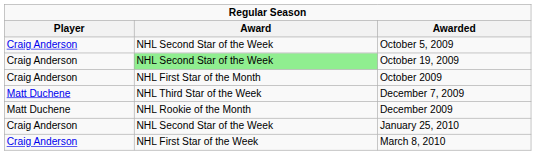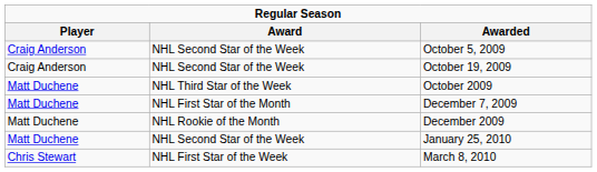 <table class="wikitable" width="52%">
 <tr>
 <td colspan="10" align="center"><strong>Regular Season</strong></td>
 </tr>
 <tr align="center"  bgcolor="#dddddd">
 <th>Player</th>
 <th>Award</th>
 <th>Awarded</th>
 </tr>
 <tr>
 <td><a href='#'>Craig Anderson</a></td>
 <td>NHL Second Star of the Week</td>
 <td>October 5, 2009</td>
 </tr>
 <tr>
 <td>Craig Anderson</td>
-<td style="background: lightgreen;">NHL Second Star of the Week</td>
+<td>NHL Second Star of the Week</td>
 <td>October 19, 2009</td>
 </tr>
 <tr>
-<td>Craig Anderson</td>
-<td>NHL First Star of the Month</td>
+<td><a href='#'>Matt Duchene</a></td>
+<td>NHL Third Star of the Week</td>
 <td>October 2009</td>
 </tr>
 <tr>
 <td><a href='#'>Matt Duchene</a></td>
-<td>NHL Third Star of the Week</td>
+<td>NHL First Star of the Month</td>
 <td>December 7, 2009</td>
 </tr>
 <tr>
 <td>Matt Duchene</td>
 <td>NHL Rookie of the Month</td>
 <td>December 2009</td>
 </tr>
 <tr>
-<td>Craig Anderson</td>
+<td><a href='#'>Matt Duchene</a></td>
 <td>NHL Second Star of the Week</td>
 <td>January 25, 2010</td>
 </tr>
 <tr>
-<td><a href='#'>Craig Anderson</a></td>
+<td><a href='#'>Chris Stewart</a></td>
 <td>NHL First Star of the Week</td>
 <td>March 8, 2010</td>
 </tr>
 </table>
